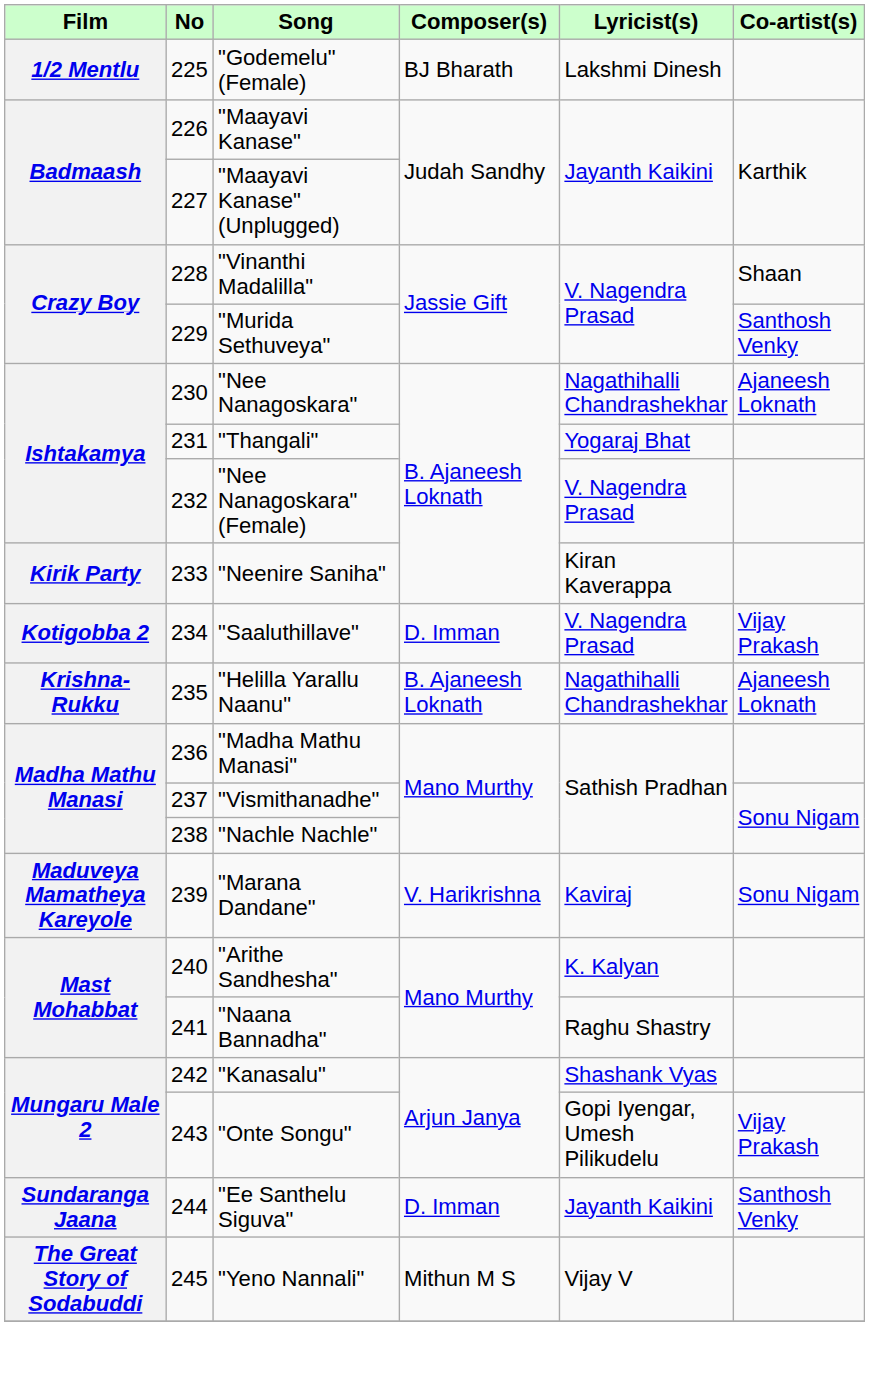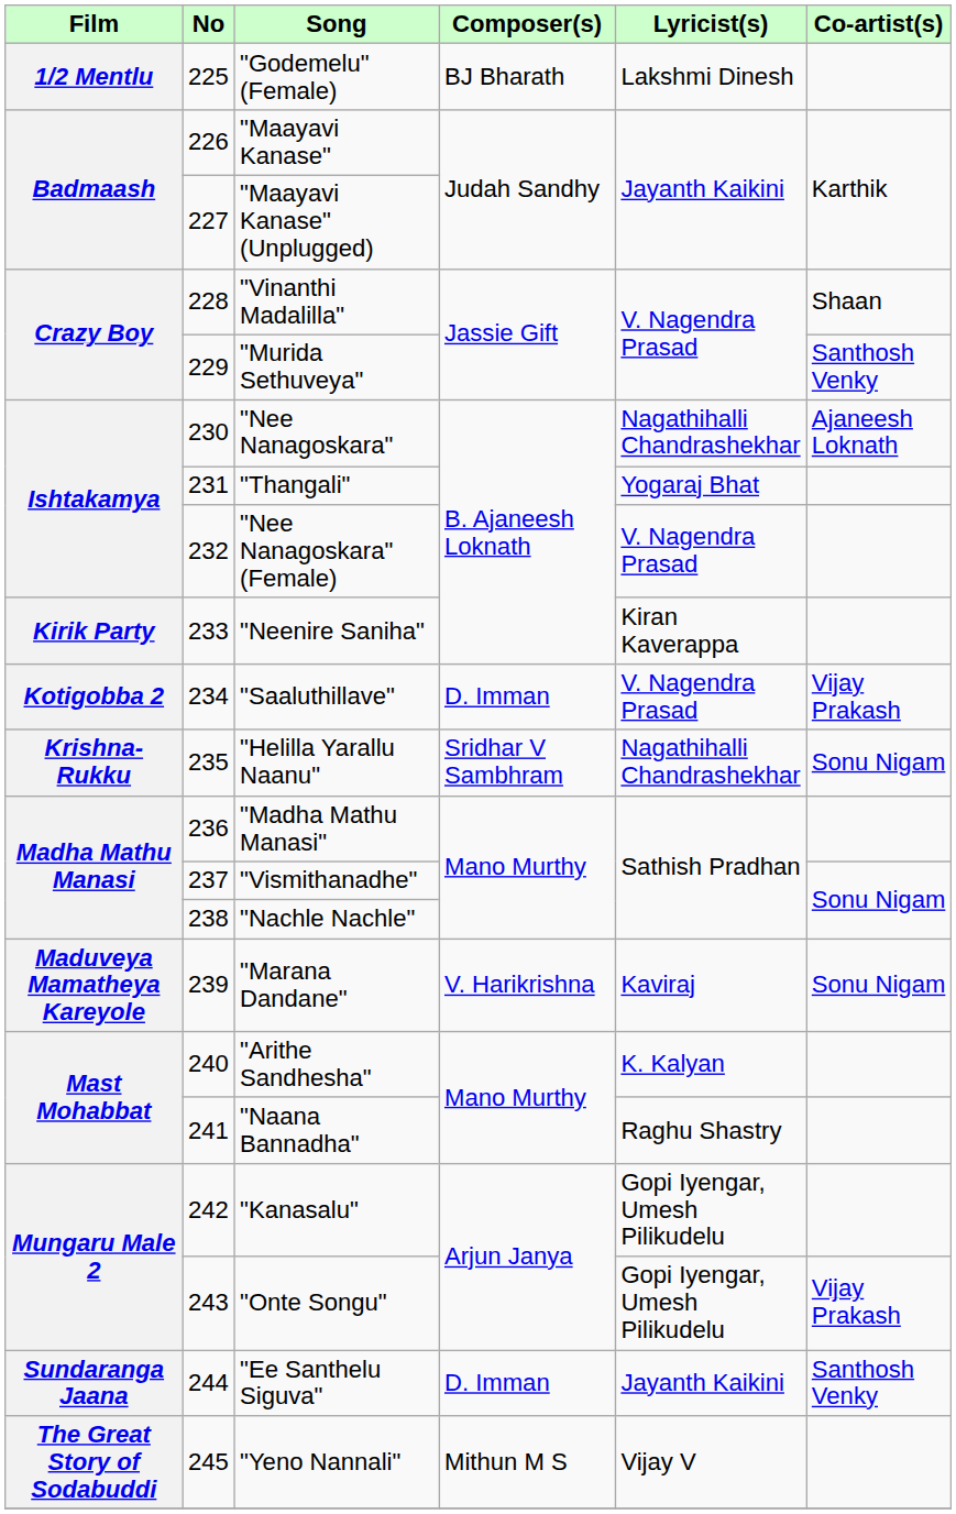 <table class="wikitable plainrowheaders" width="100%" textcolor:#000;">
 <tr style="background:#cfc; text-align:center;">
 <td scope="col" width=21%><strong>Film</strong></td>
 <td><strong>No</strong></td>
 <td scope="col" width=23%><strong>Song</strong></td>
 <td scope="col" width=20%><strong>Composer(s)</strong></td>
 <td scope="col" width=17%><strong>Lyricist(s)</strong></td>
 <td scope="col" width=18%><strong>Co-artist(s)</strong></td>
 </tr>
 <tr>
 <th><em><a href='#'>1/2 Mentlu</a></em></th>
 <td>225</td>
 <td>"Godemelu"(Female)</td>
 <td>BJ Bharath</td>
 <td>Lakshmi Dinesh</td>
 <td></td>
 </tr>
 <tr>
 <th rowspan="2"><a href='#'><em>Badmaash</em></a></th>
 <td>226</td>
 <td>"Maayavi Kanase"</td>
 <td rowspan="2">Judah Sandhy</td>
 <td rowspan="2"><a href='#'>Jayanth Kaikini</a></td>
 <td rowspan="2">Karthik</td>
 </tr>
 <tr>
 <td>227</td>
 <td>"Maayavi Kanase"(Unplugged)</td>
 </tr>
 <tr>
 <th rowspan="2"><a href='#'><em>Crazy Boy</em></a></th>
 <td>228</td>
 <td>"Vinanthi Madalilla"</td>
 <td rowspan="2"><a href='#'>Jassie Gift</a></td>
 <td rowspan="2"><a href='#'>V. Nagendra Prasad</a></td>
 <td>Shaan</td>
 </tr>
 <tr>
 <td>229</td>
 <td>"Murida Sethuveya"</td>
 <td><a href='#'>Santhosh Venky</a></td>
 </tr>
 <tr>
 <th rowspan="3"><em><a href='#'>Ishtakamya</a></em></th>
 <td>230</td>
 <td>"Nee Nanagoskara"</td>
 <td rowspan="4"><a href='#'>B. Ajaneesh Loknath</a></td>
 <td><a href='#'>Nagathihalli Chandrashekhar</a></td>
 <td><a href='#'>Ajaneesh Loknath</a></td>
 </tr>
 <tr>
 <td>231</td>
 <td>"Thangali"</td>
 <td><a href='#'>Yogaraj Bhat</a></td>
 <td></td>
 </tr>
 <tr>
 <td>232</td>
 <td>"Nee Nanagoskara"(Female)</td>
 <td><a href='#'>V. Nagendra Prasad</a></td>
 <td></td>
 </tr>
 <tr>
 <th><em><a href='#'>Kirik Party</a></em></th>
 <td>233</td>
 <td>"Neenire Saniha"</td>
 <td>Kiran Kaverappa</td>
 <td></td>
 </tr>
 <tr>
 <th><em><a href='#'>Kotigobba 2</a></em></th>
 <td>234</td>
 <td>"Saaluthillave"</td>
 <td><a href='#'>D. Imman</a></td>
 <td><a href='#'>V. Nagendra Prasad</a></td>
 <td><a href='#'>Vijay Prakash</a></td>
 </tr>
 <tr>
 <th><em><a href='#'>Krishna-Rukku</a></em></th>
 <td>235</td>
 <td>"Helilla Yarallu Naanu"</td>
-<td><a href='#'>B. Ajaneesh Loknath</a></td>
+<td><a href='#'>Sridhar V Sambhram</a></td>
 <td><a href='#'>Nagathihalli Chandrashekhar</a></td>
-<td><a href='#'>Ajaneesh Loknath</a></td>
+<td><a href='#'>Sonu Nigam</a></td>
 </tr>
 <tr>
 <th rowspan="3"><em><a href='#'>Madha Mathu Manasi</a></em></th>
 <td>236</td>
 <td>"Madha Mathu Manasi"</td>
 <td rowspan="3"><a href='#'>Mano Murthy</a></td>
 <td rowspan="3">Sathish Pradhan</td>
 <td></td>
 </tr>
 <tr>
 <td>237</td>
 <td>"Vismithanadhe"</td>
 <td rowspan="2"><a href='#'>Sonu Nigam</a></td>
 </tr>
 <tr>
 <td>238</td>
 <td>"Nachle Nachle"</td>
 </tr>
 <tr>
 <th><em><a href='#'>Maduveya Mamatheya Kareyole</a></em></th>
 <td>239</td>
 <td>"Marana Dandane"</td>
 <td><a href='#'>V. Harikrishna</a></td>
 <td><a href='#'>Kaviraj</a></td>
 <td><a href='#'>Sonu Nigam</a></td>
 </tr>
 <tr>
 <th rowspan="2"><em><a href='#'>Mast Mohabbat</a></em></th>
 <td>240</td>
 <td>"Arithe Sandhesha"</td>
 <td rowspan="2"><a href='#'>Mano Murthy</a></td>
 <td><a href='#'>K. Kalyan</a></td>
 <td></td>
 </tr>
 <tr>
 <td>241</td>
 <td>"Naana Bannadha"</td>
 <td>Raghu Shastry</td>
 <td></td>
 </tr>
 <tr>
 <th rowspan="2"><em><a href='#'>Mungaru Male 2</a></em></th>
 <td>242</td>
 <td>"Kanasalu"</td>
 <td rowspan="2"><a href='#'>Arjun Janya</a></td>
-<td><a href='#'>Shashank Vyas</a></td>
+<td>Gopi Iyengar, Umesh Pilikudelu</td>
 <td></td>
 </tr>
 <tr>
 <td>243</td>
 <td>"Onte Songu"</td>
 <td>Gopi Iyengar, Umesh Pilikudelu</td>
 <td><a href='#'>Vijay Prakash</a></td>
 </tr>
 <tr>
 <th><em><a href='#'>Sundaranga Jaana</a></em></th>
 <td>244</td>
 <td>"Ee Santhelu Siguva"</td>
 <td><a href='#'>D. Imman</a></td>
 <td><a href='#'>Jayanth Kaikini</a></td>
 <td><a href='#'>Santhosh Venky</a></td>
 </tr>
 <tr>
 <th><em><a href='#'>The Great Story of Sodabuddi</a></em></th>
 <td>245</td>
 <td>"Yeno Nannali"</td>
 <td>Mithun M S</td>
 <td>Vijay V</td>
 <td></td>
 </tr>
 <tr>
 </tr>
 </table>
